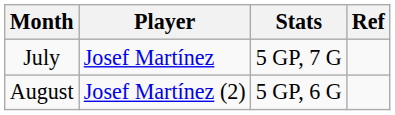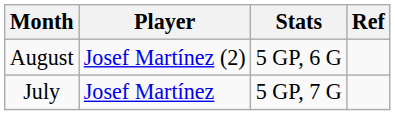 <table class="wikitable">
 <tr>
 <th>Month</th>
 <th>Player</th>
 <th>Stats</th>
 <th>Ref</th>
 </tr>
 <tr>
+<td style="text-align: center;">August</td>
+<td> <a href='#'>Josef Martínez</a> (2)</td>
+<td>5 GP, 6 G</td>
+<td style="text-align: center;"></td>
+</tr>
+<tr>
 <td style="text-align: center;">July</td>
 <td> <a href='#'>Josef Martínez</a></td>
 <td>5 GP, 7 G</td>
 <td style="text-align: center;"></td>
 </tr>
-<tr>
-<td style="text-align: center;">August</td>
-<td> <a href='#'>Josef Martínez</a> (2)</td>
-<td>5 GP, 6 G</td>
-<td style="text-align: center;"></td>
-</tr>
 </table>
